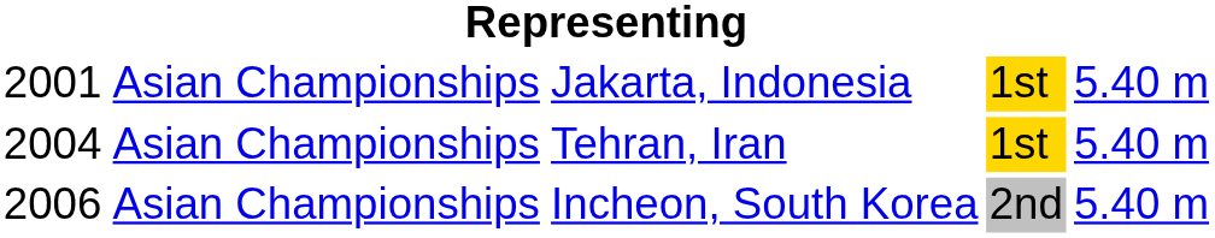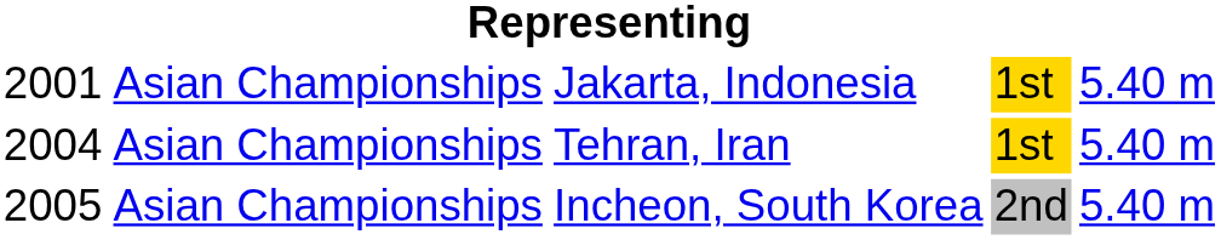 <table>
 <tr>
 <th colspan="5">Representing </th>
 </tr>
 <tr>
 <td>2001</td>
 <td><a href='#'>Asian Championships</a></td>
 <td><a href='#'>Jakarta, Indonesia</a></td>
 <td bgcolor="gold">1st</td>
 <td><a href='#'>5.40 m</a></td>
 </tr>
 <tr>
 <td>2004</td>
 <td><a href='#'>Asian Championships</a></td>
 <td><a href='#'>Tehran, Iran</a></td>
 <td bgcolor="gold">1st</td>
 <td><a href='#'>5.40 m</a></td>
 </tr>
 <tr>
-<td>2006</td>
+<td>2005</td>
 <td><a href='#'>Asian Championships</a></td>
 <td><a href='#'>Incheon, South Korea</a></td>
 <td bgcolor="silver">2nd</td>
 <td><a href='#'>5.40 m</a></td>
 </tr>
 </table>
